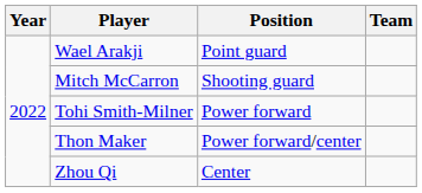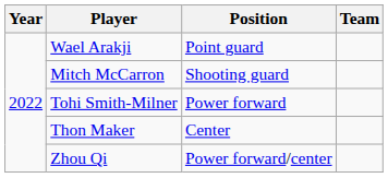 <table class="wikitable" style="text-align:center; font-size:95%">
 <tr>
 <th>Year</th>
 <th>Player</th>
 <th>Position</th>
 <th>Team</th>
 </tr>
 <tr>
 <td rowspan=5><a href='#'>2022</a></td>
 <td align=left><a href='#'>Wael Arakji</a></td>
 <td align=left><a href='#'>Point guard</a></td>
 <td align=left></td>
 </tr>
 <tr>
 <td align=left><a href='#'>Mitch McCarron</a></td>
 <td align=left><a href='#'>Shooting guard</a></td>
 <td align=left></td>
 </tr>
 <tr>
 <td align=left><a href='#'>Tohi Smith-Milner</a></td>
 <td align=left><a href='#'>Power forward</a></td>
 <td align=left></td>
 </tr>
 <tr>
 <td align=left><a href='#'>Thon Maker</a></td>
-<td align=left><a href='#'>Power forward</a>/<a href='#'>center</a></td>
+<td align=left><a href='#'>Center</a></td>
 <td align=left></td>
 </tr>
 <tr>
 <td align=left><a href='#'>Zhou Qi</a></td>
-<td align=left><a href='#'>Center</a></td>
+<td align=left><a href='#'>Power forward</a>/<a href='#'>center</a></td>
 <td align=left></td>
 </tr>
 </table>
